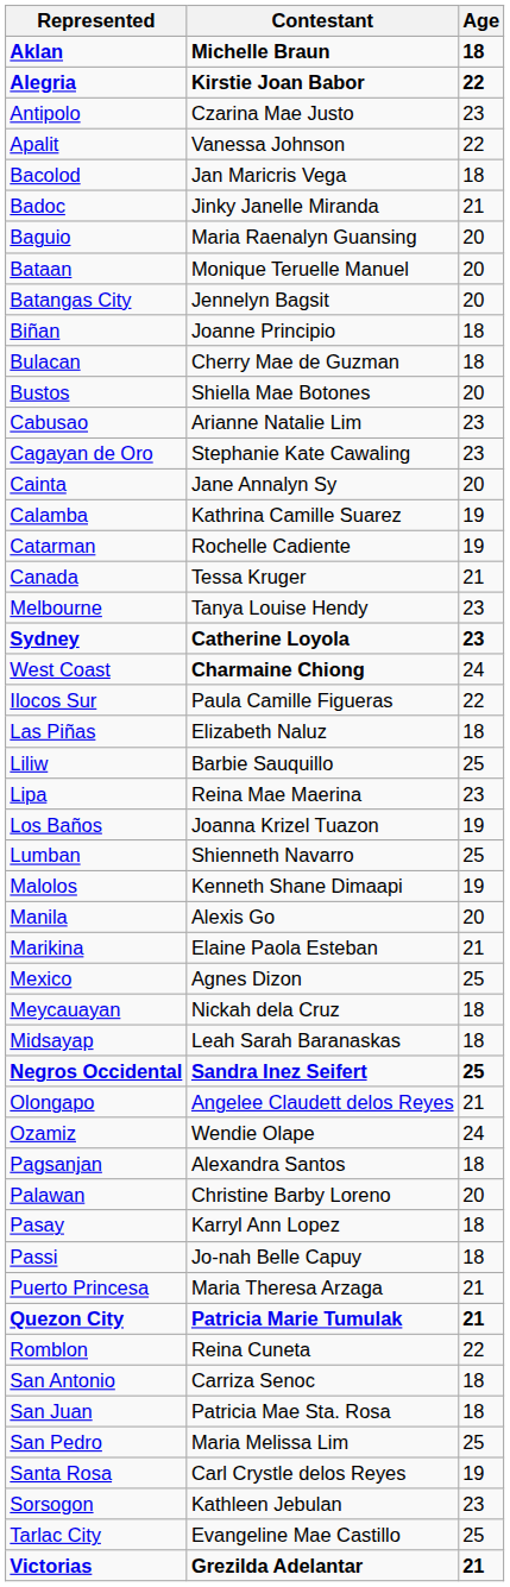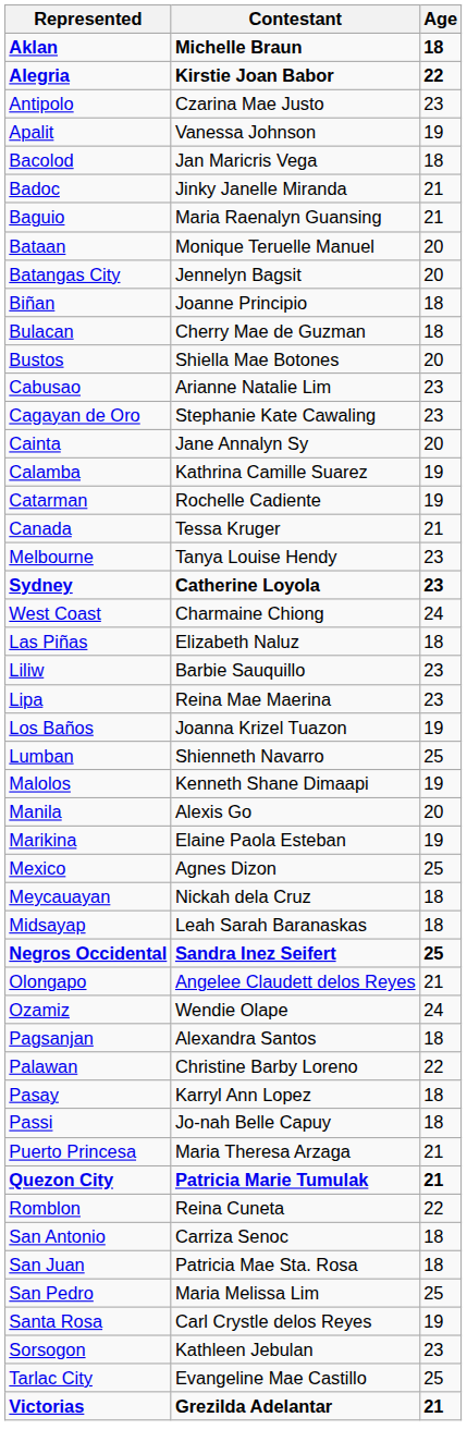 <table class="wikitable sortable" style="font-size:95%;">
 <tr>
 <th>Represented</th>
 <th>Contestant</th>
 <th>Age</th>
 </tr>
 <tr>
 <td><strong><a href='#'>Aklan</a></strong></td>
 <td><strong>Michelle Braun</strong></td>
 <td><strong>18</strong></td>
 </tr>
 <tr>
 <td><strong><a href='#'>Alegria</a></strong></td>
 <td><strong>Kirstie Joan Babor</strong></td>
 <td><strong>22</strong></td>
 </tr>
 <tr>
 <td><a href='#'>Antipolo</a></td>
 <td>Czarina Mae Justo</td>
 <td>23</td>
 </tr>
 <tr>
 <td><a href='#'>Apalit</a></td>
 <td>Vanessa Johnson</td>
-<td>22</td>
+<td>19</td>
 </tr>
 <tr>
 <td><a href='#'>Bacolod</a></td>
 <td>Jan Maricris Vega</td>
 <td>18</td>
 </tr>
 <tr>
 <td><a href='#'>Badoc</a></td>
 <td>Jinky Janelle Miranda</td>
 <td>21</td>
 </tr>
 <tr>
 <td><a href='#'>Baguio</a></td>
 <td>Maria Raenalyn Guansing</td>
-<td>20</td>
+<td>21</td>
 </tr>
 <tr>
 <td><a href='#'>Bataan</a></td>
 <td>Monique Teruelle Manuel</td>
 <td>20</td>
 </tr>
 <tr>
 <td><a href='#'>Batangas City</a></td>
 <td>Jennelyn Bagsit</td>
 <td>20</td>
 </tr>
 <tr>
 <td><a href='#'>Biñan</a></td>
 <td>Joanne Principio</td>
 <td>18</td>
 </tr>
 <tr>
 <td><a href='#'>Bulacan</a></td>
 <td>Cherry Mae de Guzman</td>
 <td>18</td>
 </tr>
 <tr>
 <td><a href='#'>Bustos</a></td>
 <td>Shiella Mae Botones</td>
 <td>20</td>
 </tr>
 <tr>
 <td><a href='#'>Cabusao</a></td>
 <td>Arianne Natalie Lim</td>
 <td>23</td>
 </tr>
 <tr>
 <td><a href='#'>Cagayan de Oro</a></td>
 <td>Stephanie Kate Cawaling</td>
 <td>23</td>
 </tr>
 <tr>
 <td><a href='#'>Cainta</a></td>
 <td>Jane Annalyn Sy</td>
 <td>20</td>
 </tr>
 <tr>
 <td><a href='#'>Calamba</a></td>
 <td>Kathrina Camille Suarez</td>
 <td>19</td>
 </tr>
 <tr>
 <td><a href='#'>Catarman</a></td>
 <td>Rochelle Cadiente</td>
 <td>19</td>
 </tr>
 <tr>
 <td><a href='#'>Canada</a></td>
 <td>Tessa Kruger</td>
 <td>21</td>
 </tr>
 <tr>
 <td><a href='#'>Melbourne</a></td>
 <td>Tanya Louise Hendy</td>
 <td>23</td>
 </tr>
 <tr>
 <td><strong><a href='#'>Sydney</a></strong></td>
 <td><strong>Catherine Loyola</strong></td>
 <td><strong>23</strong></td>
 </tr>
 <tr>
 <td><a href='#'>West Coast</a></td>
-<td><strong>Charmaine Chiong</strong></td>
+<td>Charmaine Chiong</td>
 <td>24</td>
-</tr>
-<tr>
-<td><a href='#'>Ilocos Sur</a></td>
-<td>Paula Camille Figueras</td>
-<td>22</td>
 </tr>
 <tr>
 <td><a href='#'>Las Piñas</a></td>
 <td>Elizabeth Naluz</td>
 <td>18</td>
 </tr>
 <tr>
 <td><a href='#'>Liliw</a></td>
 <td>Barbie Sauquillo</td>
-<td>25</td>
+<td>23</td>
 </tr>
 <tr>
 <td><a href='#'>Lipa</a></td>
 <td>Reina Mae Maerina</td>
 <td>23</td>
 </tr>
 <tr>
 <td><a href='#'>Los Baños</a></td>
 <td>Joanna Krizel Tuazon</td>
 <td>19</td>
 </tr>
 <tr>
 <td><a href='#'>Lumban</a></td>
 <td>Shienneth Navarro</td>
 <td>25</td>
 </tr>
 <tr>
 <td><a href='#'>Malolos</a></td>
 <td>Kenneth Shane Dimaapi</td>
 <td>19</td>
 </tr>
 <tr>
 <td><a href='#'>Manila</a></td>
 <td>Alexis Go</td>
 <td>20</td>
 </tr>
 <tr>
 <td><a href='#'>Marikina</a></td>
 <td>Elaine Paola Esteban</td>
-<td>21</td>
+<td>19</td>
 </tr>
 <tr>
 <td><a href='#'>Mexico</a></td>
 <td>Agnes Dizon</td>
 <td>25</td>
 </tr>
 <tr>
 <td><a href='#'>Meycauayan</a></td>
 <td>Nickah dela Cruz</td>
 <td>18</td>
 </tr>
 <tr>
 <td><a href='#'>Midsayap</a></td>
 <td>Leah Sarah Baranaskas</td>
 <td>18</td>
 </tr>
 <tr>
 <td><strong><a href='#'>Negros Occidental</a></strong></td>
 <td><strong><a href='#'>Sandra Inez Seifert</a></strong></td>
 <td><strong>25</strong></td>
 </tr>
 <tr>
 <td><a href='#'>Olongapo</a></td>
 <td><a href='#'>Angelee Claudett delos Reyes</a></td>
 <td>21</td>
 </tr>
 <tr>
 <td><a href='#'>Ozamiz</a></td>
 <td>Wendie Olape</td>
 <td>24</td>
 </tr>
 <tr>
 <td><a href='#'>Pagsanjan</a></td>
 <td>Alexandra Santos</td>
 <td>18</td>
 </tr>
 <tr>
 <td><a href='#'>Palawan</a></td>
 <td>Christine Barby Loreno</td>
-<td>20</td>
+<td>22</td>
 </tr>
 <tr>
 <td><a href='#'>Pasay</a></td>
 <td>Karryl Ann Lopez</td>
 <td>18</td>
 </tr>
 <tr>
 <td><a href='#'>Passi</a></td>
 <td>Jo-nah Belle Capuy</td>
 <td>18</td>
 </tr>
 <tr>
 <td><a href='#'>Puerto Princesa</a></td>
 <td>Maria Theresa Arzaga</td>
 <td>21</td>
 </tr>
 <tr>
 <td><strong><a href='#'>Quezon City</a></strong></td>
 <td><strong> <a href='#'>Patricia Marie Tumulak</a></strong></td>
 <td><strong>21</strong></td>
 </tr>
 <tr>
 <td><a href='#'>Romblon</a></td>
 <td>Reina Cuneta</td>
 <td>22</td>
 </tr>
 <tr>
 <td><a href='#'>San Antonio</a></td>
 <td>Carriza Senoc</td>
 <td>18</td>
 </tr>
 <tr>
 <td><a href='#'>San Juan</a></td>
 <td>Patricia Mae Sta. Rosa</td>
 <td>18</td>
 </tr>
 <tr>
 <td><a href='#'>San Pedro</a></td>
 <td>Maria Melissa Lim</td>
 <td>25</td>
 </tr>
 <tr>
 <td><a href='#'>Santa Rosa</a></td>
 <td>Carl Crystle delos Reyes</td>
 <td>19</td>
 </tr>
 <tr>
 <td><a href='#'>Sorsogon</a></td>
 <td>Kathleen Jebulan</td>
 <td>23</td>
 </tr>
 <tr>
 <td><a href='#'>Tarlac City</a></td>
 <td>Evangeline Mae Castillo</td>
 <td>25</td>
 </tr>
 <tr>
 <td><strong><a href='#'>Victorias</a></strong></td>
 <td><strong>Grezilda Adelantar</strong></td>
 <td><strong>21</strong></td>
 </tr>
 </table>
